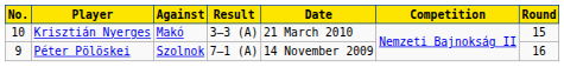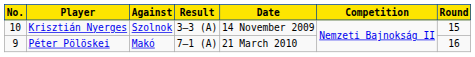 <table class="wikitable plainrowheaders sortable">
 <tr>
 <th style="background-color:#FDE500;color:black;border:1px solid #004292">No.</th>
 <th style="background-color:#FDE500;color:black;border:1px solid #004292">Player</th>
 <th style="background-color:#FDE500;color:black;border:1px solid #004292">Against</th>
 <th style="background-color:#FDE500;color:black;border:1px solid #004292">Result</th>
 <th style="background-color:#FDE500;color:black;border:1px solid #004292">Date</th>
 <th style="background-color:#FDE500;color:black;border:1px solid #004292">Competition</th>
 <th style="background-color:#FDE500;color:black;border:1px solid #004292">Round</th>
 </tr>
 <tr>
 <td style="text-align:center;">10</td>
 <td style="text-align:left;"> <a href='#'>Krisztián Nyerges</a></td>
-<td style="text-align:left;"><a href='#'>Makó</a></td>
+<td style="text-align:left;"><a href='#'>Szolnok</a></td>
 <td style="text-align:center;">3–3 (A)</td>
-<td style="text-align:left;">21 March 2010</td>
+<td style="text-align:left;">14 November 2009</td>
 <td rowspan="2" style="text-align:left;"><a href='#'>Nemzeti Bajnokság II</a></td>
 <td style="text-align:center;">15</td>
 </tr>
 <tr>
 <td style="text-align:center;">9</td>
 <td style="text-align:left;"> <a href='#'>Péter Pölöskei</a></td>
-<td style="text-align:left;"><a href='#'>Szolnok</a></td>
+<td style="text-align:left;"><a href='#'>Makó</a></td>
 <td style="text-align:center;">7–1 (A)</td>
-<td style="text-align:left;">14 November 2009</td>
+<td style="text-align:left;">21 March 2010</td>
 <td style="text-align:center;">16</td>
 </tr>
 </table>
